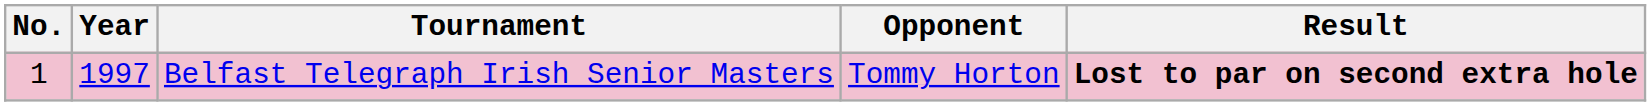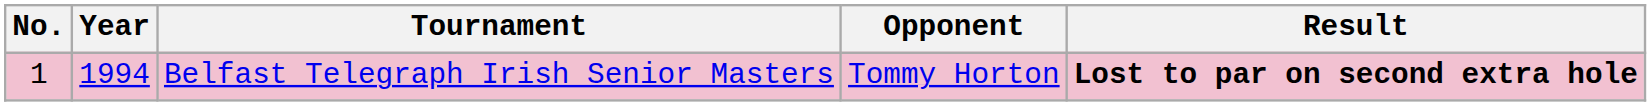 <table class="wikitable" style="font-size:95%;">
 <tr>
 <th>No.</th>
 <th>Year</th>
 <th>Tournament</th>
 <th>Opponent</th>
 <th>Result</th>
 </tr>
 <tr style="background:#F2C1D1;">
 <td align=center>1</td>
-<td><a href='#'>1997</a></td>
+<td><a href='#'>1994</a></td>
 <td><a href='#'>Belfast Telegraph Irish Senior Masters</a></td>
 <td> <a href='#'>Tommy Horton</a></td>
 <td><strong>Lost to par on second extra hole</strong></td>
 </tr>
 </table>
